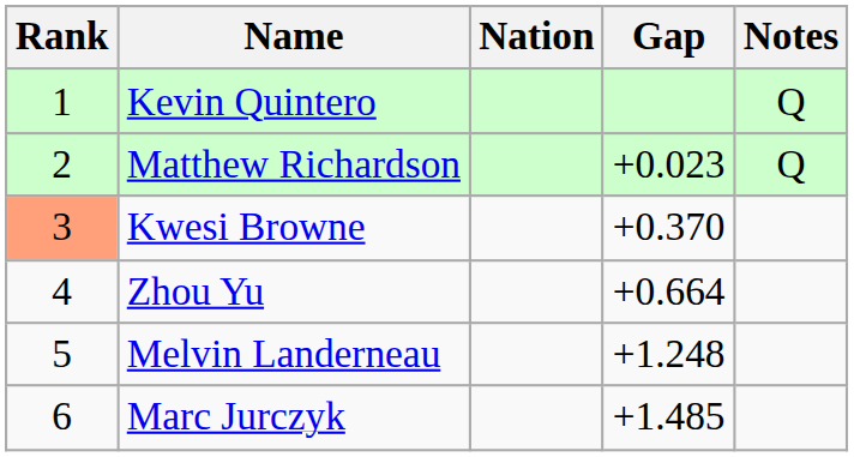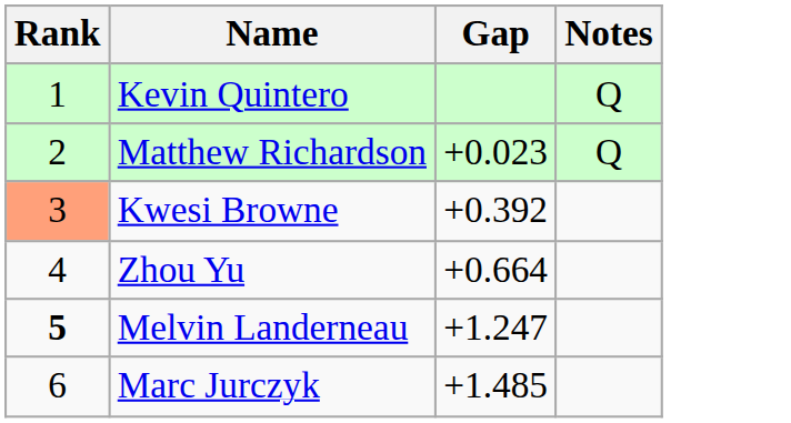 <table class="wikitable sortable" style="text-align:center">
 <tr>
 <th>Rank</th>
 <th>Name</th>
-<th>Nation</th>
 <th>Gap</th>
 <th>Notes</th>
 </tr>
 <tr bgcolor=ccffcc>
 <td>1</td>
 <td align=left><a href='#'>Kevin Quintero</a></td>
-<td align=left></td>
 <td></td>
 <td>Q</td>
 </tr>
 <tr bgcolor=ccffcc>
 <td>2</td>
 <td align=left><a href='#'>Matthew Richardson</a></td>
-<td align=left></td>
 <td>+0.023</td>
 <td>Q</td>
 </tr>
 <tr>
 <td style="background: lightsalmon;">3</td>
 <td align=left><a href='#'>Kwesi Browne</a></td>
-<td align=left></td>
-<td>+0.370</td>
+<td>+0.392</td>
 <td></td>
 </tr>
 <tr>
 <td>4</td>
 <td align=left><a href='#'>Zhou Yu</a></td>
-<td align=left></td>
 <td>+0.664</td>
 <td></td>
 </tr>
 <tr>
-<td>5</td>
+<td><strong>5</strong></td>
 <td align=left><a href='#'>Melvin Landerneau</a></td>
-<td align=left></td>
-<td>+1.248</td>
+<td>+1.247</td>
 <td></td>
 </tr>
 <tr>
 <td>6</td>
 <td align=left><a href='#'>Marc Jurczyk</a></td>
-<td align=left></td>
 <td>+1.485</td>
 <td></td>
 </tr>
 </table>
